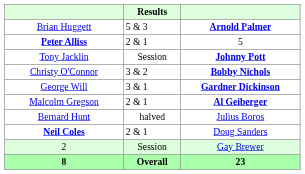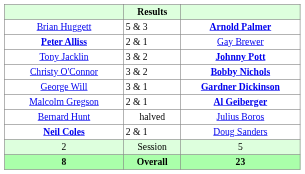 <table border="1" cellpadding="3" style="border-collapse: collapse; text-align:center;">
 <tr style="background:#dfd;">
 <th style="width:12em;"></th>
 <th style="width:5.5em;">Results</th>
 <th style="width:12em;"></th>
 </tr>
 <tr>
 <td><a href='#'>Brian Huggett</a></td>
 <td align=left> 5 & 3</td>
 <td><strong><a href='#'>Arnold Palmer</a></strong></td>
 </tr>
 <tr>
 <td><strong><a href='#'>Peter Alliss</a></strong></td>
 <td align=left> 2 & 1</td>
-<td>5</td>
+<td><a href='#'>Gay Brewer</a></td>
 </tr>
 <tr>
 <td><a href='#'>Tony Jacklin</a></td>
-<td>Session</td>
+<td align=left> 3 & 2</td>
 <td><strong><a href='#'>Johnny Pott</a></strong></td>
 </tr>
 <tr>
 <td><a href='#'>Christy O'Connor</a></td>
 <td align=left> 3 & 2</td>
 <td><strong><a href='#'>Bobby Nichols</a></strong></td>
 </tr>
 <tr>
 <td><a href='#'>George Will</a></td>
 <td align=left> 3 & 1</td>
 <td><strong><a href='#'>Gardner Dickinson</a></strong></td>
 </tr>
 <tr>
 <td><a href='#'>Malcolm Gregson</a></td>
 <td align=left> 2 & 1</td>
 <td><strong><a href='#'>Al Geiberger</a></strong></td>
 </tr>
 <tr>
 <td><a href='#'>Bernard Hunt</a></td>
 <td>halved</td>
 <td><a href='#'>Julius Boros</a></td>
 </tr>
 <tr>
 <td><strong><a href='#'>Neil Coles</a></strong></td>
 <td align=left> 2 & 1</td>
 <td><a href='#'>Doug Sanders</a></td>
 </tr>
 <tr style="background:#dfd;">
 <td>2</td>
 <td>Session</td>
-<td><a href='#'>Gay Brewer</a></td>
+<td>5</td>
 </tr>
 <tr style="background:#afa;">
 <th>8</th>
 <th>Overall</th>
 <th>23</th>
 </tr>
 </table>
